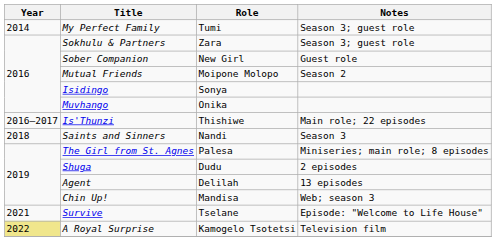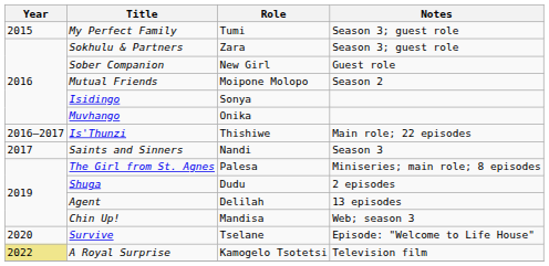 <table class="wikitable sortable">
 <tr>
 <th>Year</th>
 <th>Title</th>
 <th>Role</th>
 <th class="unsortable">Notes</th>
 </tr>
 <tr>
-<td>2014</td>
+<td>2015</td>
 <td><em>My Perfect Family</em></td>
 <td>Tumi</td>
 <td>Season 3; guest role</td>
 </tr>
 <tr>
 <td rowspan="5">2016</td>
 <td><em>Sokhulu & Partners</em></td>
 <td>Zara</td>
 <td>Season 3; guest role</td>
 </tr>
 <tr>
 <td><em>Sober Companion</em></td>
 <td>New Girl</td>
 <td>Guest role</td>
 </tr>
 <tr>
 <td><em>Mutual Friends</em></td>
 <td>Moipone Molopo</td>
 <td>Season 2</td>
 </tr>
 <tr>
 <td><em><a href='#'>Isidingo</a></em></td>
 <td>Sonya</td>
 <td></td>
 </tr>
 <tr>
 <td><em><a href='#'>Muvhango</a></em></td>
 <td>Onika</td>
 <td></td>
 </tr>
 <tr>
 <td>2016–2017</td>
 <td><em><a href='#'>Is'Thunzi</a></em></td>
 <td>Thishiwe</td>
 <td>Main role; 22 episodes</td>
 </tr>
 <tr>
-<td>2018</td>
+<td>2017</td>
 <td><em>Saints and Sinners</em></td>
 <td>Nandi</td>
 <td>Season 3</td>
 </tr>
 <tr>
 <td rowspan="4">2019</td>
 <td><em><a href='#'>The Girl from St. Agnes</a></em></td>
 <td>Palesa</td>
 <td>Miniseries; main role; 8 episodes</td>
 </tr>
 <tr>
 <td><em><a href='#'>Shuga</a></em></td>
 <td>Dudu</td>
 <td>2 episodes</td>
 </tr>
 <tr>
 <td><em>Agent</em></td>
 <td>Delilah</td>
 <td>13 episodes</td>
 </tr>
 <tr>
 <td><em>Chin Up!</em></td>
 <td>Mandisa</td>
 <td>Web; season 3</td>
 </tr>
 <tr>
-<td>2021</td>
+<td>2020</td>
 <td><em><a href='#'>Survive</a></em></td>
 <td>Tselane</td>
 <td>Episode: "Welcome to Life House"</td>
 </tr>
 <tr>
 <td style="background: khaki;">2022</td>
 <td><em>A Royal Surprise</em></td>
 <td>Kamogelo Tsotetsi</td>
 <td>Television film</td>
 </tr>
 <tr>
 </tr>
 </table>
